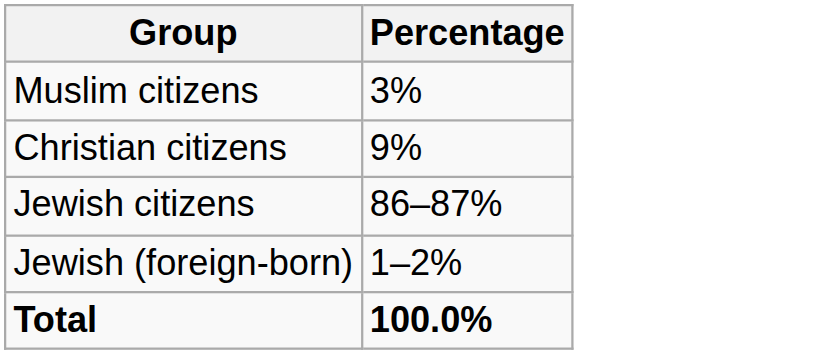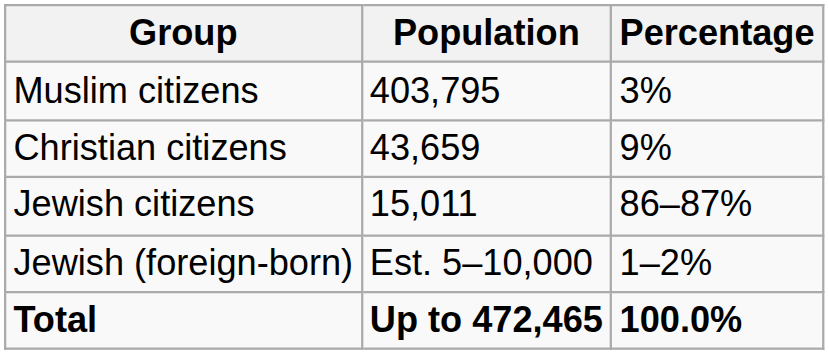 <table class="wikitable">
 <tr>
 <th>Group</th>
+<th>Population</th>
 <th>Percentage</th>
 </tr>
 <tr>
 <td>Muslim citizens</td>
+<td>403,795</td>
 <td>3%</td>
 </tr>
 <tr>
 <td>Christian citizens</td>
+<td>43,659</td>
 <td>9%</td>
 </tr>
 <tr>
 <td>Jewish citizens</td>
+<td>15,011</td>
 <td>86–87%</td>
 </tr>
 <tr>
 <td>Jewish (foreign-born)</td>
+<td>Est. 5–10,000</td>
 <td>1–2%</td>
 </tr>
 <tr>
 <td><strong>Total</strong></td>
+<td><strong>Up to 472,465</strong></td>
 <td><strong>100.0%</strong></td>
 </tr>
 </table>
